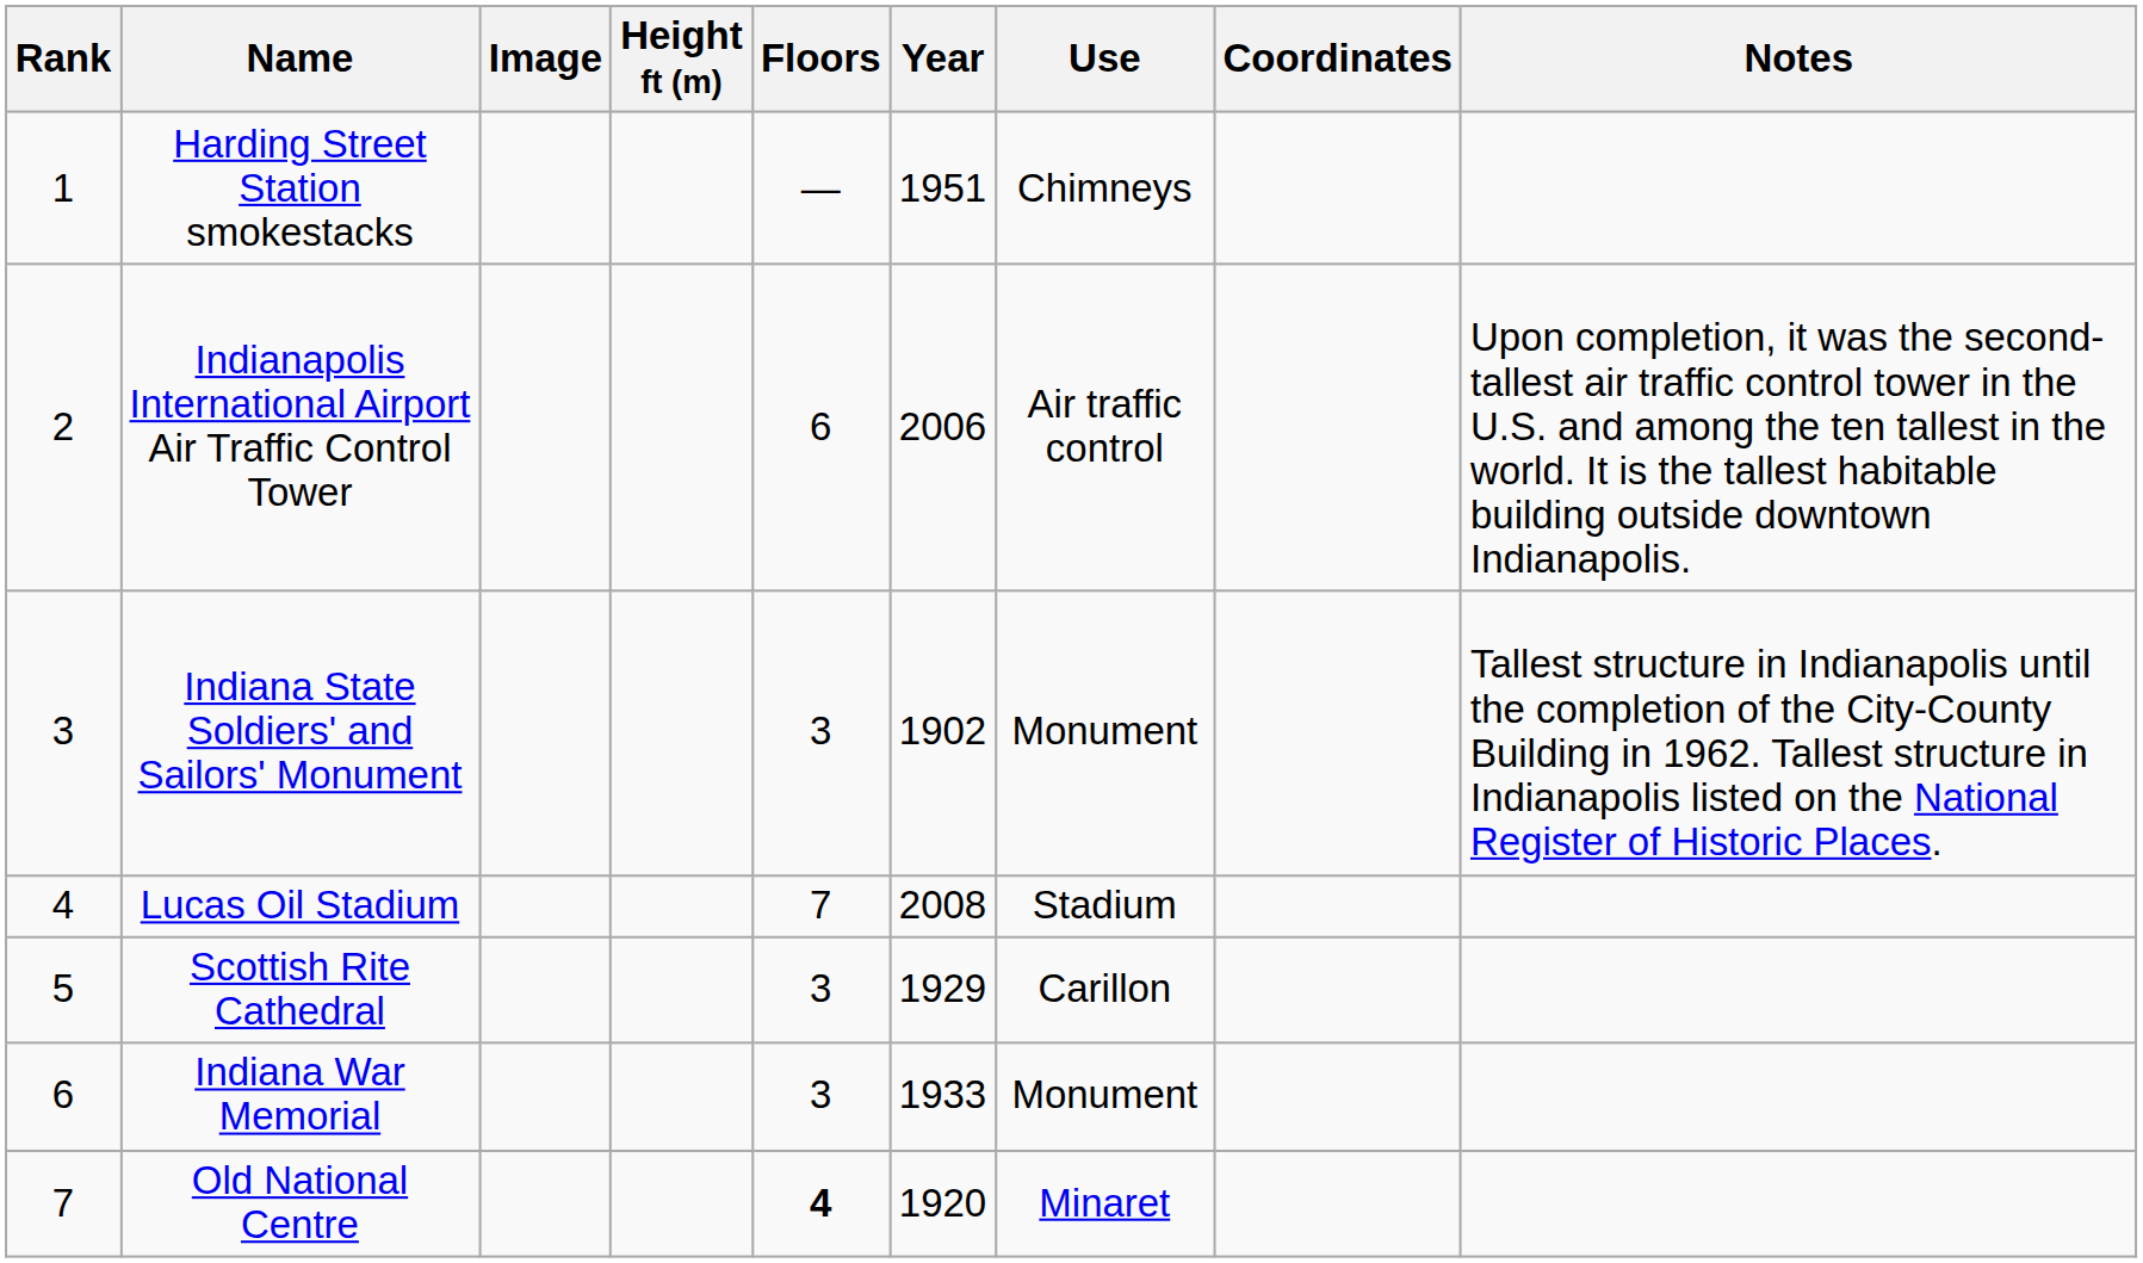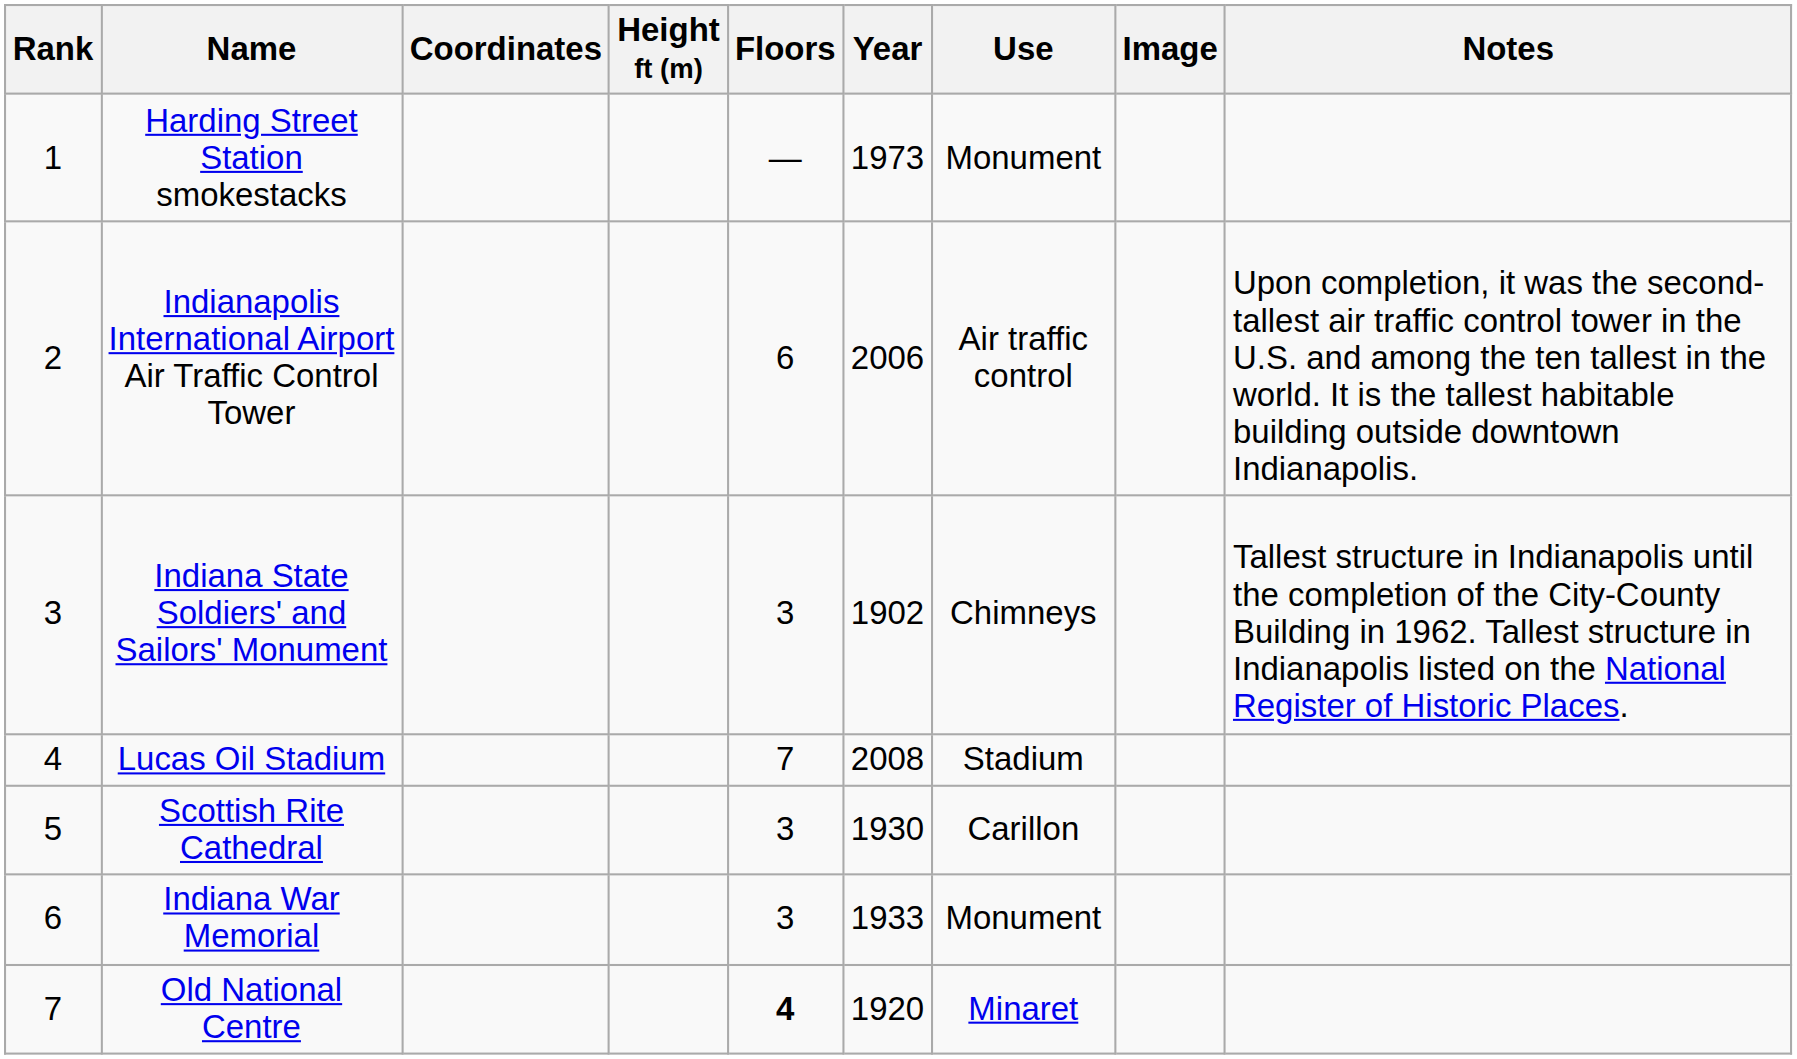 <table class="wikitable sortable" style="text-align: center">
 <tr>
 <th>Rank</th>
 <th>Name</th>
-<th class="unsortable">Image</th>
+<th>Coordinates</th>
 <th data-sort-type="number">Height<br><small>ft (m)</small></th>
 <th>Floors</th>
 <th>Year</th>
 <th>Use</th>
-<th>Coordinates</th>
+<th class="unsortable">Image</th>
 <th class="unsortable">Notes</th>
 </tr>
 <tr>
 <td>1</td>
 <td><a href='#'>Harding Street Station</a> smokestacks</td>
 <td></td>
 <td></td>
 <td>—</td>
-<td>1951</td>
-<td>Chimneys</td>
+<td>1973</td>
+<td>Monument</td>
 <td></td>
 <td></td>
 </tr>
 <tr>
 <td>2</td>
 <td><a href='#'>Indianapolis International Airport</a> Air Traffic Control Tower</td>
 <td></td>
 <td></td>
 <td>6</td>
 <td>2006</td>
 <td>Air traffic control</td>
 <td></td>
 <td align=left><br>Upon completion, it was the second-tallest air traffic control tower in the U.S. and among the ten tallest in the world. It is the tallest habitable building outside downtown Indianapolis.</td>
 </tr>
 <tr>
 <td>3</td>
 <td><a href='#'>Indiana State Soldiers' and Sailors' Monument</a></td>
 <td></td>
 <td></td>
 <td>3</td>
 <td>1902</td>
-<td>Monument</td>
+<td>Chimneys</td>
 <td></td>
 <td align=left><br>Tallest structure in Indianapolis until the completion of the City-County Building in 1962. Tallest structure in Indianapolis listed on the <a href='#'>National Register of Historic Places</a>.</td>
 </tr>
 <tr>
 <td>4</td>
 <td><a href='#'>Lucas Oil Stadium</a></td>
 <td></td>
 <td></td>
 <td>7</td>
 <td>2008</td>
 <td>Stadium</td>
 <td></td>
 <td></td>
 </tr>
 <tr>
 <td>5</td>
 <td><a href='#'>Scottish Rite Cathedral</a></td>
 <td></td>
 <td></td>
 <td>3</td>
-<td>1929</td>
+<td>1930</td>
 <td>Carillon</td>
 <td></td>
 <td></td>
 </tr>
 <tr>
 <td>6</td>
 <td><a href='#'>Indiana War Memorial</a></td>
 <td></td>
 <td></td>
 <td>3</td>
 <td>1933</td>
 <td>Monument</td>
 <td></td>
 <td></td>
 </tr>
 <tr>
 <td>7</td>
 <td><a href='#'>Old National Centre</a></td>
 <td></td>
 <td></td>
 <td><strong>4</strong></td>
 <td>1920</td>
 <td><a href='#'>Minaret</a></td>
 <td></td>
 <td></td>
 </tr>
 </table>
